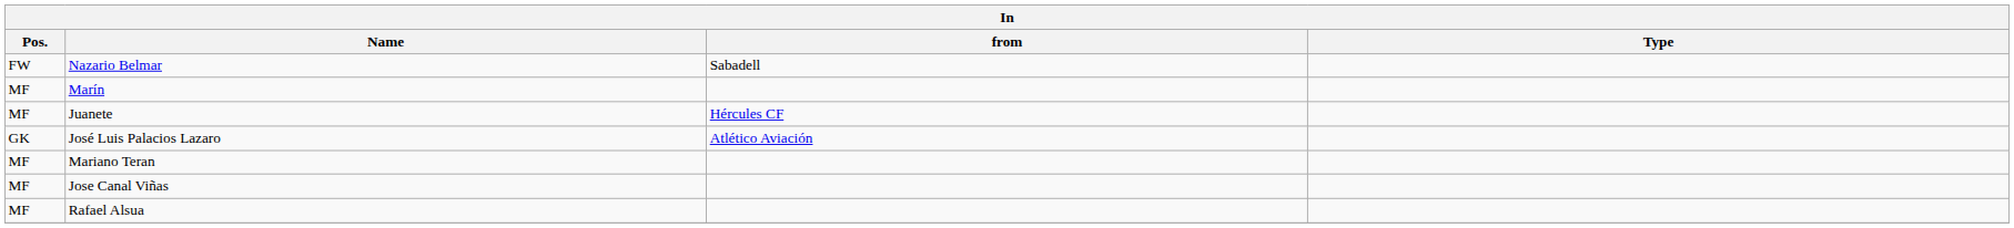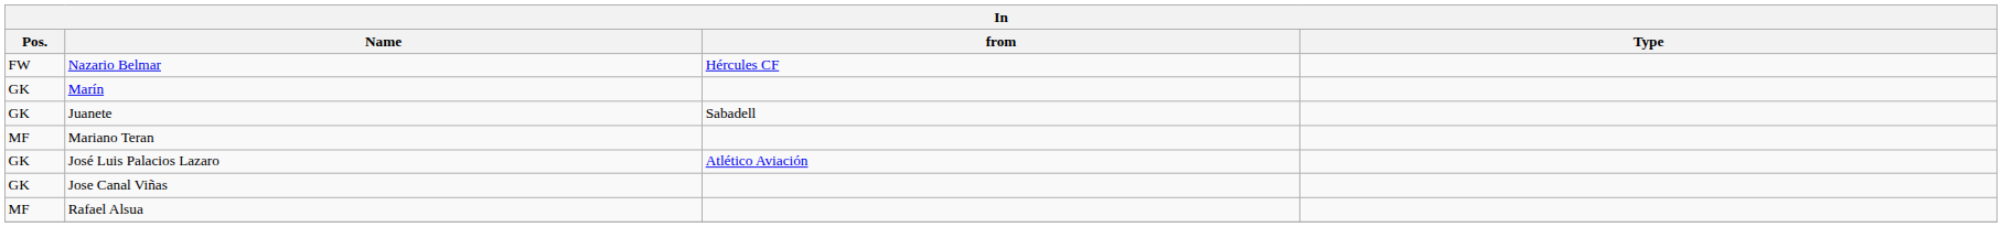 <table class="wikitable" style="font-size:90%;width:99%;">
 <tr>
 <th colspan="4">In</th>
 </tr>
 <tr>
 <th width=3%>Pos.</th>
 <th width=32%>Name</th>
 <th width=30%>from</th>
 <th width=35%>Type</th>
 </tr>
 <tr>
 <td>FW</td>
 <td><a href='#'>Nazario Belmar</a></td>
+<td><a href='#'>Hércules CF</a></td>
+<td></td>
+</tr>
+<tr>
+<td>GK</td>
+<td><a href='#'>Marín</a></td>
+<td></td>
+<td></td>
+</tr>
+<tr>
+<td>GK</td>
+<td>Juanete</td>
 <td>Sabadell</td>
 <td></td>
 </tr>
 <tr>
 <td>MF</td>
-<td><a href='#'>Marín</a></td>
+<td>Mariano Teran</td>
 <td></td>
-<td></td>
-</tr>
-<tr>
-<td>MF</td>
-<td>Juanete</td>
-<td><a href='#'>Hércules CF</a></td>
 <td></td>
 </tr>
 <tr>
 <td>GK</td>
 <td>José Luis Palacios Lazaro</td>
 <td><a href='#'>Atlético Aviación</a></td>
 <td></td>
 </tr>
 <tr>
-<td>MF</td>
-<td>Mariano Teran</td>
-<td></td>
-<td></td>
-</tr>
-<tr>
-<td>MF</td>
+<td>GK</td>
 <td>Jose Canal Viñas</td>
 <td></td>
 <td></td>
 </tr>
 <tr>
 <td>MF</td>
 <td>Rafael Alsua</td>
 <td></td>
 <td></td>
 </tr>
 <tr>
 </tr>
 </table>
